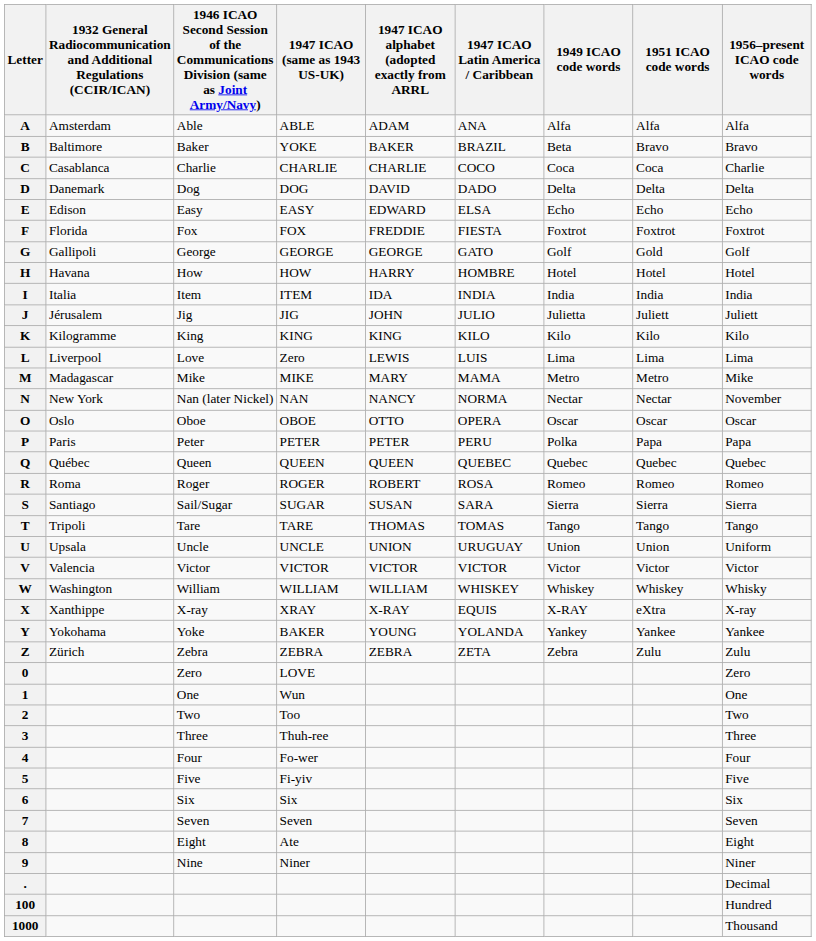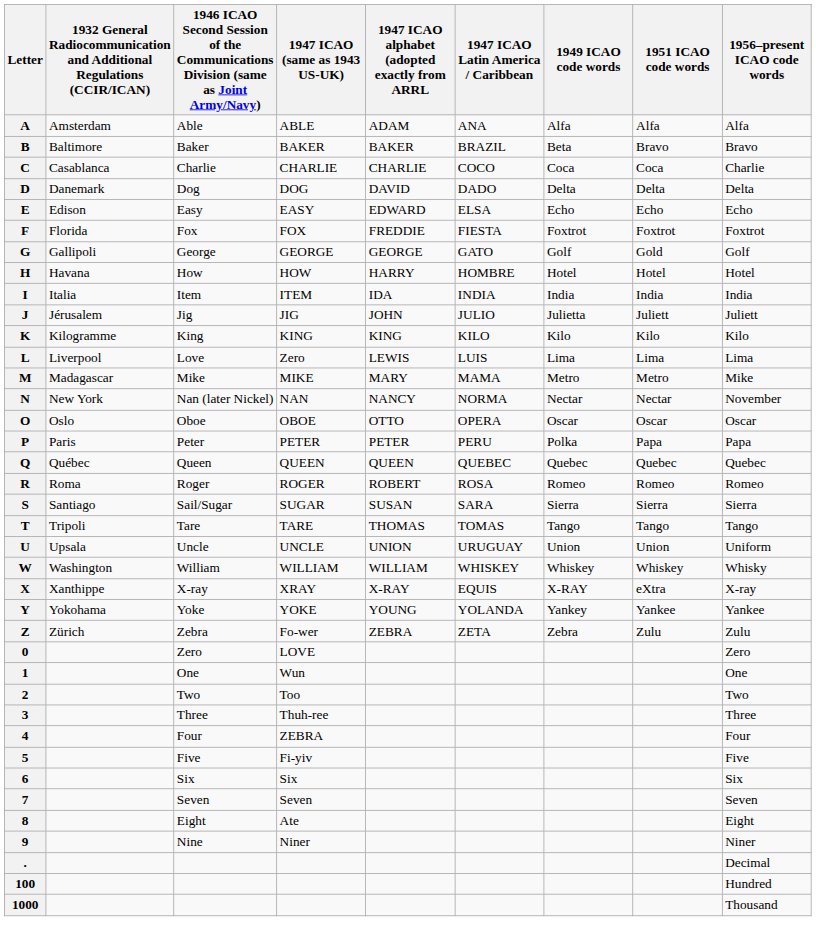 <table class="wikitable">
 <tr>
 <th scope="col">Letter</th>
 <th scope="col" width=100px>1932 General Radiocommunication and Additional Regulations (CCIR/ICAN)</th>
 <th scope="col" width=100px>1946 ICAO Second Session of the Communications Division (same as <a href='#'>Joint Army/Navy</a>)</th>
 <th scope="col" width=100px>1947 ICAO (same as 1943 US-UK)<br></th>
 <th scope="col" width=100px>1947 ICAO alphabet (adopted exactly from ARRL</th>
 <th scope="col" width=100px>1947 ICAO Latin America / Caribbean</th>
 <th scope="col" width=100px>1949 ICAO code words</th>
 <th scope="col" width=100px>1951 ICAO code words</th>
 <th scope="col" width=100px>1956–present ICAO code words</th>
 </tr>
 <tr>
 <th scope="row">A</th>
 <td>Amsterdam</td>
 <td>Able</td>
 <td>ABLE</td>
 <td>ADAM</td>
 <td>ANA</td>
 <td>Alfa</td>
 <td>Alfa</td>
 <td>Alfa</td>
 </tr>
 <tr>
 <th scope="row">B</th>
 <td>Baltimore</td>
 <td>Baker</td>
-<td>YOKE</td>
+<td>BAKER</td>
 <td>BAKER</td>
 <td>BRAZIL</td>
 <td>Beta</td>
 <td>Bravo</td>
 <td>Bravo</td>
 </tr>
 <tr>
 <th scope="row">C</th>
 <td>Casablanca</td>
 <td>Charlie</td>
 <td>CHARLIE</td>
 <td>CHARLIE</td>
 <td>COCO</td>
 <td>Coca</td>
 <td>Coca</td>
 <td>Charlie</td>
 </tr>
 <tr>
 <th scope="row">D</th>
 <td>Danemark</td>
 <td>Dog</td>
 <td>DOG</td>
 <td>DAVID</td>
 <td>DADO</td>
 <td>Delta</td>
 <td>Delta</td>
 <td>Delta</td>
 </tr>
 <tr>
 <th scope="row">E</th>
 <td>Edison</td>
 <td>Easy</td>
 <td>EASY</td>
 <td>EDWARD</td>
 <td>ELSA</td>
 <td>Echo</td>
 <td>Echo</td>
 <td>Echo</td>
 </tr>
 <tr>
 <th scope="row">F</th>
 <td>Florida</td>
 <td>Fox</td>
 <td>FOX</td>
 <td>FREDDIE</td>
 <td>FIESTA</td>
 <td>Foxtrot</td>
 <td>Foxtrot</td>
 <td>Foxtrot</td>
 </tr>
 <tr>
 <th scope="row">G</th>
 <td>Gallipoli</td>
 <td>George</td>
 <td>GEORGE</td>
 <td>GEORGE</td>
 <td>GATO</td>
 <td>Golf</td>
 <td>Gold</td>
 <td>Golf</td>
 </tr>
 <tr>
 <th scope="row">H</th>
 <td>Havana</td>
 <td>How</td>
 <td>HOW</td>
 <td>HARRY</td>
 <td>HOMBRE</td>
 <td>Hotel</td>
 <td>Hotel</td>
 <td>Hotel</td>
 </tr>
 <tr>
 <th scope="row">I</th>
 <td>Italia</td>
 <td>Item</td>
 <td>ITEM</td>
 <td>IDA</td>
 <td>INDIA</td>
 <td>India</td>
 <td>India</td>
 <td>India</td>
 </tr>
 <tr>
 <th scope="row">J</th>
 <td>Jérusalem</td>
 <td>Jig</td>
 <td>JIG</td>
 <td>JOHN</td>
 <td>JULIO</td>
 <td>Julietta</td>
 <td>Juliett</td>
 <td>Juliett</td>
 </tr>
 <tr>
 <th scope="row">K</th>
 <td>Kilogramme</td>
 <td>King</td>
 <td>KING</td>
 <td>KING</td>
 <td>KILO</td>
 <td>Kilo</td>
 <td>Kilo</td>
 <td>Kilo</td>
 </tr>
 <tr>
 <th scope="row">L</th>
 <td>Liverpool</td>
 <td>Love</td>
 <td>Zero</td>
 <td>LEWIS</td>
 <td>LUIS</td>
 <td>Lima</td>
 <td>Lima</td>
 <td>Lima</td>
 </tr>
 <tr>
 <th scope="row">M</th>
 <td>Madagascar</td>
 <td>Mike</td>
 <td>MIKE</td>
 <td>MARY</td>
 <td>MAMA</td>
 <td>Metro</td>
 <td>Metro</td>
 <td>Mike</td>
 </tr>
 <tr>
 <th scope="row">N</th>
 <td>New York</td>
 <td>Nan (later Nickel)</td>
 <td>NAN</td>
 <td>NANCY</td>
 <td>NORMA</td>
 <td>Nectar</td>
 <td>Nectar</td>
 <td>November</td>
 </tr>
 <tr>
 <th scope="row">O</th>
 <td>Oslo</td>
 <td>Oboe</td>
 <td>OBOE</td>
 <td>OTTO</td>
 <td>OPERA</td>
 <td>Oscar</td>
 <td>Oscar</td>
 <td>Oscar</td>
 </tr>
 <tr>
 <th scope="row">P</th>
 <td>Paris</td>
 <td>Peter</td>
 <td>PETER</td>
 <td>PETER</td>
 <td>PERU</td>
 <td>Polka</td>
 <td>Papa</td>
 <td>Papa</td>
 </tr>
 <tr>
 <th scope="row">Q</th>
 <td>Québec</td>
 <td>Queen</td>
 <td>QUEEN</td>
 <td>QUEEN</td>
 <td>QUEBEC</td>
 <td>Quebec</td>
 <td>Quebec</td>
 <td>Quebec</td>
 </tr>
 <tr>
 <th scope="row">R</th>
 <td>Roma</td>
 <td>Roger</td>
 <td>ROGER</td>
 <td>ROBERT</td>
 <td>ROSA</td>
 <td>Romeo</td>
 <td>Romeo</td>
 <td>Romeo</td>
 </tr>
 <tr>
 <th scope="row">S</th>
 <td>Santiago</td>
 <td>Sail/Sugar</td>
 <td>SUGAR</td>
 <td>SUSAN</td>
 <td>SARA</td>
 <td>Sierra</td>
 <td>Sierra</td>
 <td>Sierra</td>
 </tr>
 <tr>
 <th scope="row">T</th>
 <td>Tripoli</td>
 <td>Tare</td>
 <td>TARE</td>
 <td>THOMAS</td>
 <td>TOMAS</td>
 <td>Tango</td>
 <td>Tango</td>
 <td>Tango</td>
 </tr>
 <tr>
 <th scope="row">U</th>
 <td>Upsala</td>
 <td>Uncle</td>
 <td>UNCLE</td>
 <td>UNION</td>
 <td>URUGUAY</td>
 <td>Union</td>
 <td>Union</td>
 <td>Uniform</td>
 </tr>
 <tr>
-<th scope="row">V</th>
-<td>Valencia</td>
-<td>Victor</td>
-<td>VICTOR</td>
-<td>VICTOR</td>
-<td>VICTOR</td>
-<td>Victor</td>
-<td>Victor</td>
-<td>Victor</td>
-</tr>
-<tr>
 <th scope="row">W</th>
 <td>Washington</td>
 <td>William</td>
 <td>WILLIAM</td>
 <td>WILLIAM</td>
 <td>WHISKEY</td>
 <td>Whiskey</td>
 <td>Whiskey</td>
 <td>Whisky</td>
 </tr>
 <tr>
 <th scope="row">X</th>
 <td>Xanthippe</td>
 <td>X-ray</td>
 <td>XRAY</td>
 <td>X-RAY</td>
 <td>EQUIS</td>
 <td>X-RAY</td>
 <td>eXtra</td>
 <td>X-ray</td>
 </tr>
 <tr>
 <th scope="row">Y</th>
 <td>Yokohama</td>
 <td>Yoke</td>
-<td>BAKER</td>
+<td>YOKE</td>
 <td>YOUNG</td>
 <td>YOLANDA</td>
 <td>Yankey</td>
 <td>Yankee</td>
 <td>Yankee</td>
 </tr>
 <tr>
 <th scope="row">Z</th>
 <td>Zürich</td>
 <td>Zebra</td>
-<td>ZEBRA</td>
+<td>Fo-wer</td>
 <td>ZEBRA</td>
 <td>ZETA</td>
 <td>Zebra</td>
 <td>Zulu</td>
 <td>Zulu</td>
 </tr>
 <tr>
 <th scope="row">0</th>
 <td></td>
 <td>Zero</td>
 <td>LOVE</td>
 <td></td>
 <td></td>
 <td></td>
 <td></td>
 <td>Zero</td>
 </tr>
 <tr>
 <th scope="row">1</th>
 <td></td>
 <td>One</td>
 <td>Wun</td>
 <td></td>
 <td></td>
 <td></td>
 <td></td>
 <td>One</td>
 </tr>
 <tr>
 <th scope="row">2</th>
 <td></td>
 <td>Two</td>
 <td>Too</td>
 <td></td>
 <td></td>
 <td></td>
 <td></td>
 <td>Two</td>
 </tr>
 <tr>
 <th scope="row">3</th>
 <td></td>
 <td>Three</td>
 <td>Thuh-ree</td>
 <td></td>
 <td></td>
 <td></td>
 <td></td>
 <td>Three</td>
 </tr>
 <tr>
 <th scope="row">4</th>
 <td></td>
 <td>Four</td>
-<td>Fo-wer</td>
+<td>ZEBRA</td>
 <td></td>
 <td></td>
 <td></td>
 <td></td>
 <td>Four</td>
 </tr>
 <tr>
 <th scope="row">5</th>
 <td></td>
 <td>Five</td>
 <td>Fi-yiv</td>
 <td></td>
 <td></td>
 <td></td>
 <td></td>
 <td>Five</td>
 </tr>
 <tr>
 <th scope="row">6</th>
 <td></td>
 <td>Six</td>
 <td>Six</td>
 <td></td>
 <td></td>
 <td></td>
 <td></td>
 <td>Six</td>
 </tr>
 <tr>
 <th scope="row">7</th>
 <td></td>
 <td>Seven</td>
 <td>Seven</td>
 <td></td>
 <td></td>
 <td></td>
 <td></td>
 <td>Seven</td>
 </tr>
 <tr>
 <th scope="row">8</th>
 <td></td>
 <td>Eight</td>
 <td>Ate</td>
 <td></td>
 <td></td>
 <td></td>
 <td></td>
 <td>Eight</td>
 </tr>
 <tr>
 <th scope="row">9</th>
 <td></td>
 <td>Nine</td>
 <td>Niner</td>
 <td></td>
 <td></td>
 <td></td>
 <td></td>
 <td>Niner</td>
 </tr>
 <tr>
 <th scope="row">.</th>
 <td></td>
 <td></td>
 <td></td>
 <td></td>
 <td></td>
 <td></td>
 <td></td>
 <td>Decimal</td>
 </tr>
 <tr>
 <th scope="row">100</th>
 <td></td>
 <td></td>
 <td></td>
 <td></td>
 <td></td>
 <td></td>
 <td></td>
 <td>Hundred</td>
 </tr>
 <tr>
 <th scope="row">1000</th>
 <td></td>
 <td></td>
 <td></td>
 <td></td>
 <td></td>
 <td></td>
 <td></td>
 <td>Thousand</td>
 </tr>
 </table>
